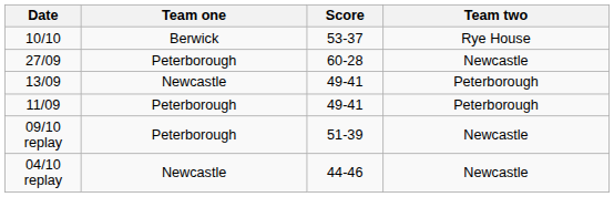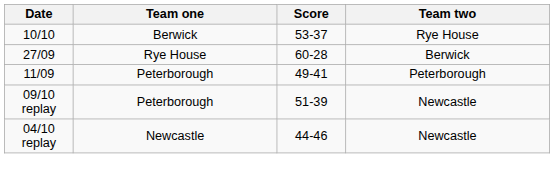 <table class="wikitable" style="text-align: center">
 <tr>
 <th width=80>Date</th>
 <th width=250>Team one</th>
 <th width=80>Score</th>
 <th width=250>Team two</th>
 </tr>
 <tr>
 <td>10/10</td>
 <td>Berwick</td>
 <td>53-37</td>
 <td>Rye House</td>
 </tr>
 <tr>
 <td>27/09</td>
-<td>Peterborough</td>
+<td>Rye House</td>
 <td>60-28</td>
-<td>Newcastle</td>
-</tr>
-<tr>
-<td>13/09</td>
-<td>Newcastle</td>
-<td>49-41</td>
-<td>Peterborough</td>
+<td>Berwick</td>
 </tr>
 <tr>
 <td>11/09</td>
 <td>Peterborough</td>
 <td>49-41</td>
 <td>Peterborough</td>
 </tr>
 <tr>
 <td>09/10<br>replay</td>
 <td>Peterborough</td>
 <td>51-39</td>
 <td>Newcastle</td>
 </tr>
 <tr>
 <td>04/10<br>replay</td>
 <td>Newcastle</td>
 <td>44-46</td>
 <td>Newcastle</td>
 </tr>
 </table>
